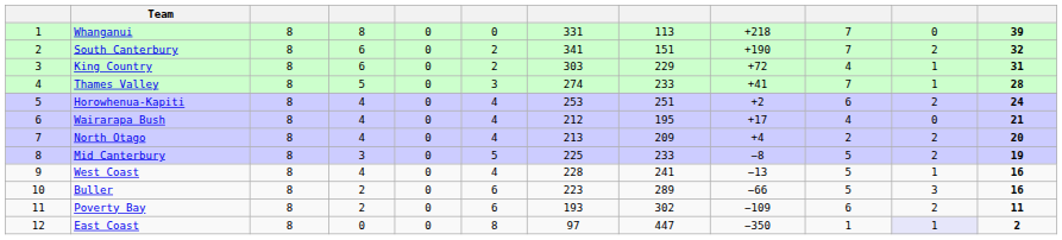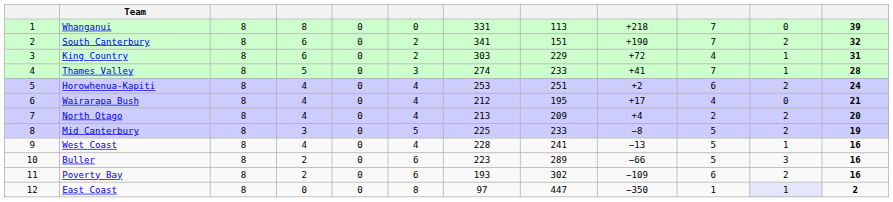 <table class="wikitable sortable" style="text-align:center;width:100%">
 <tr>
 <th abbr="Position" style="width:20px"></th>
 <th style="width:17%">Team</th>
 <th abbr="Played" style="width:25px"></th>
 <th abbr="Won" style="width:20px"></th>
 <th abbr="Drawn" style="width:20px"></th>
 <th abbr="Lost" style="width:20px"></th>
 <th abbr="Points for" style="width:30px"></th>
 <th abbr="Points against" style="width:30px"></th>
 <th abbr="Points difference" style="width:30px"></th>
 <th abbr="Bonus Points 1" style="width:28px"></th>
 <th abbr="Bonus Points 2" style="width:28px"></th>
 <th abbr="Points" style="width:25px"></th>
 </tr>
 <tr style="background:#cfc">
 <td>1</td>
 <td style="text-align:left"><a href='#'>Whanganui</a></td>
 <td>8</td>
 <td>8</td>
 <td>0</td>
 <td>0</td>
 <td>331</td>
 <td>113</td>
 <td>+218</td>
 <td>7</td>
 <td>0</td>
 <td><strong>39</strong></td>
 </tr>
 <tr style="background:#cfc">
 <td>2</td>
 <td style="text-align:left"><a href='#'>South Canterbury</a></td>
 <td>8</td>
 <td>6</td>
 <td>0</td>
 <td>2</td>
 <td>341</td>
 <td>151</td>
 <td>+190</td>
 <td>7</td>
 <td>2</td>
 <td><strong>32</strong></td>
 </tr>
 <tr style="background:#cfc">
 <td>3</td>
 <td style="text-align:left"><a href='#'>King Country</a></td>
 <td>8</td>
 <td>6</td>
 <td>0</td>
 <td>2</td>
 <td>303</td>
 <td>229</td>
 <td>+72</td>
 <td>4</td>
 <td>1</td>
 <td><strong>31</strong></td>
 </tr>
 <tr style="background:#cfc">
 <td>4</td>
 <td style="text-align:left"><a href='#'>Thames Valley</a></td>
 <td>8</td>
 <td>5</td>
 <td>0</td>
 <td>3</td>
 <td>274</td>
 <td>233</td>
 <td>+41</td>
 <td>7</td>
 <td>1</td>
 <td><strong>28</strong></td>
 </tr>
 <tr style="background:#ccf">
 <td>5</td>
 <td style="text-align:left"><a href='#'>Horowhenua-Kapiti</a></td>
 <td>8</td>
 <td>4</td>
 <td>0</td>
 <td>4</td>
 <td>253</td>
 <td>251</td>
 <td>+2</td>
 <td>6</td>
 <td>2</td>
 <td><strong>24</strong></td>
 </tr>
 <tr style="background:#ccf">
 <td>6</td>
 <td style="text-align:left"><a href='#'>Wairarapa Bush</a></td>
 <td>8</td>
 <td>4</td>
 <td>0</td>
 <td>4</td>
 <td>212</td>
 <td>195</td>
 <td>+17</td>
 <td>4</td>
 <td>0</td>
 <td><strong>21</strong></td>
 </tr>
 <tr style="background:#ccf">
 <td>7</td>
 <td style="text-align:left"><a href='#'>North Otago</a></td>
 <td>8</td>
 <td>4</td>
 <td>0</td>
 <td>4</td>
 <td>213</td>
 <td>209</td>
 <td>+4</td>
 <td>2</td>
 <td>2</td>
 <td><strong>20</strong></td>
 </tr>
 <tr style="background:#ccf">
 <td>8</td>
 <td style="text-align:left"><a href='#'>Mid Canterbury</a></td>
 <td>8</td>
 <td>3</td>
 <td>0</td>
 <td>5</td>
 <td>225</td>
 <td>233</td>
 <td>−8</td>
 <td>5</td>
 <td>2</td>
 <td><strong>19</strong></td>
 </tr>
 <tr>
 <td>9</td>
 <td style="text-align:left"><a href='#'>West Coast</a></td>
 <td>8</td>
 <td>4</td>
 <td>0</td>
 <td>4</td>
 <td>228</td>
 <td>241</td>
 <td>−13</td>
 <td>5</td>
 <td>1</td>
 <td><strong>16</strong></td>
 </tr>
 <tr>
 <td>10</td>
 <td style="text-align:left"><a href='#'>Buller</a></td>
 <td>8</td>
 <td>2</td>
 <td>0</td>
 <td>6</td>
 <td>223</td>
 <td>289</td>
 <td>−66</td>
 <td>5</td>
 <td>3</td>
 <td><strong>16</strong></td>
 </tr>
 <tr>
 <td>11</td>
 <td style="text-align:left"><a href='#'>Poverty Bay</a></td>
 <td>8</td>
 <td>2</td>
 <td>0</td>
 <td>6</td>
 <td>193</td>
 <td>302</td>
 <td>−109</td>
 <td>6</td>
 <td>2</td>
-<td><strong>11</strong></td>
+<td><strong>16</strong></td>
 </tr>
 <tr>
 <td>12</td>
 <td style="text-align:left"><a href='#'>East Coast</a></td>
 <td>8</td>
 <td>0</td>
 <td>0</td>
 <td>8</td>
 <td>97</td>
 <td>447</td>
 <td>−350</td>
 <td>1</td>
 <td style="background: lavender;">1</td>
 <td><strong>2</strong></td>
 </tr>
 </table>
